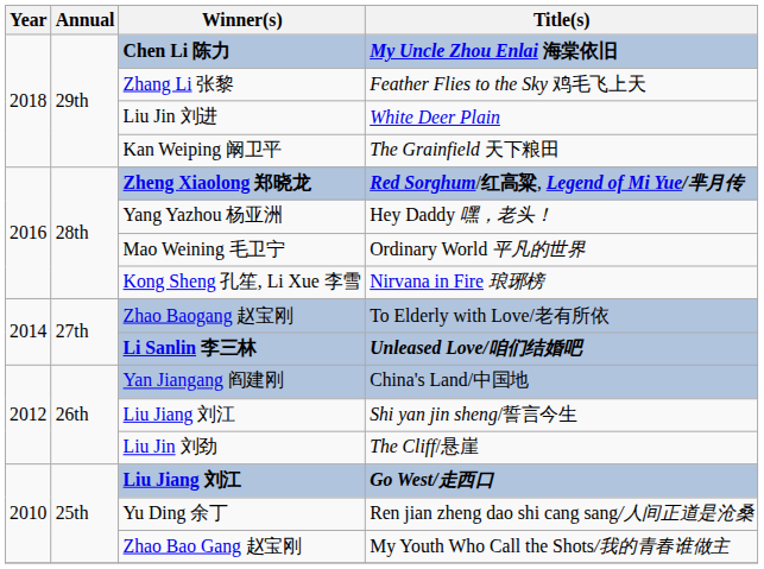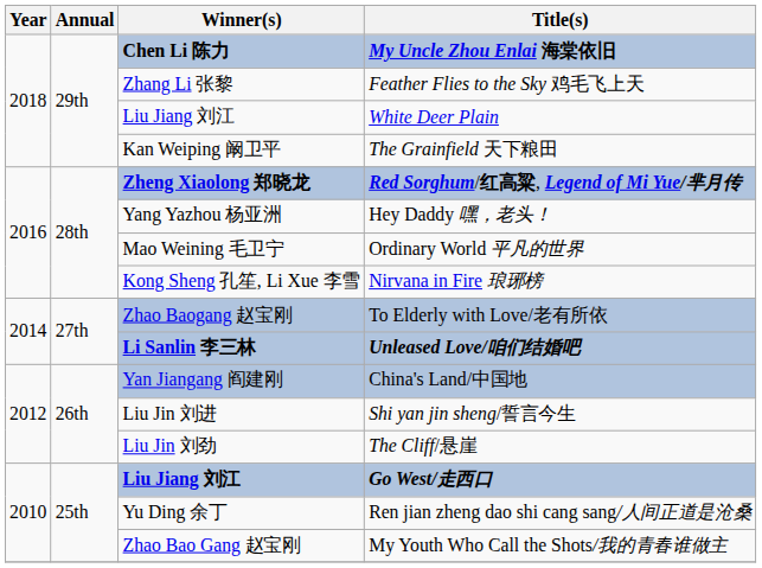 <table class="wikitable">
 <tr>
 <th>Year</th>
 <th>Annual</th>
 <th>Winner(s)</th>
 <th>Title(s)</th>
 </tr>
 <tr>
 <td rowspan=4>2018</td>
 <td rowspan=4>29th</td>
 <td style="background:#B0C4DE;"><strong>Chen Li 陈力</strong></td>
 <td style="background:#B0C4DE;"><strong><em><a href='#'>My Uncle Zhou Enlai</a></em></strong> <strong>海棠依旧</strong></td>
 </tr>
 <tr>
 <td><a href='#'>Zhang Li</a> 张黎</td>
 <td><em>Feather Flies to the Sky</em> 鸡毛飞上天</td>
 </tr>
 <tr>
-<td>Liu Jin 刘进</td>
+<td><a href='#'>Liu Jiang</a> 刘江</td>
 <td><em><a href='#'>White Deer Plain</a></em></td>
 </tr>
 <tr>
 <td>Kan Weiping 阚卫平</td>
 <td><em>The Grainfield</em> 天下粮田</td>
 </tr>
 <tr>
 <td rowspan=4>2016</td>
 <td rowspan=4>28th</td>
 <td style="background:#B0C4DE;"><strong><a href='#'>Zheng Xiaolong</a> 郑晓龙</strong></td>
 <td style="background:#B0C4DE;"><strong><em><a href='#'> Red Sorghum</a></em></strong>/<strong>红高粱</strong>, <strong><em><a href='#'>Legend of Mi Yue</a><em>/芈月传<strong></td>
 </tr>
 <tr>
 <td>Yang Yazhou 杨亚洲</td>
 <td></em>Hey Daddy<em> 嘿，老头！</td>
 </tr>
 <tr>
 <td>Mao Weining 毛卫宁</td>
 <td></em>Ordinary World<em> 平凡的世界</td>
 </tr>
 <tr>
 <td><a href='#'>Kong Sheng</a> 孔笙, Li Xue 李雪</td>
 <td></em><a href='#'>Nirvana in Fire</a><em> 琅琊榜</td>
 </tr>
 <tr>
 <td rowspan="2" style="text-align:center;">2014</td>
 <td rowspan="2">27th</td>
 <td style="background:#B0C4DE;"></strong><a href='#'>Zhao Baogang</a> 赵宝刚<strong></td>
 <td style="background:#B0C4DE;"></em></strong>To Elderly with Love</em>/老有所依</strong></td>
 </tr>
 <tr>
 <td style="background:#B0C4DE;"><strong><a href='#'>Li Sanlin</a> 李三林</strong></td>
 <td style="background:#B0C4DE;"><strong><em>Unleased Love<em>/咱们结婚吧<strong></td>
 </tr>
 <tr>
 <td rowspan="3" style="text-align:center;">2012</td>
 <td rowspan="3">26th</td>
 <td style="background:#B0C4DE;"></strong><a href='#'>Yan Jiangang</a> 阎建刚<strong></td>
 <td style="background:#B0C4DE;"></em></strong>China's Land</em>/中国地</strong></td>
 </tr>
 <tr>
-<td><a href='#'>Liu Jiang</a> 刘江</td>
+<td>Liu Jin 刘进</td>
 <td><em>Shi yan jin sheng</em>/誓言今生</td>
 </tr>
 <tr>
 <td><a href='#'>Liu Jin</a> 刘劲</td>
 <td><em>The Cliff</em>/悬崖</td>
 </tr>
 <tr>
 <td rowspan="3" style="text-align:center;">2010</td>
 <td rowspan="3">25th</td>
 <td style="background:#B0C4DE;"><strong><a href='#'>Liu Jiang</a> 刘江</strong></td>
 <td style="background:#B0C4DE;"><strong><em>Go West<em>/走西口<strong></td>
 </tr>
 <tr>
 <td>Yu Ding 余丁</td>
 <td></em>Ren jian zheng dao shi cang sang<em>/人间正道是沧桑</td>
 </tr>
 <tr>
 <td><a href='#'>Zhao Bao Gang</a> 赵宝刚</td>
 <td></em>My Youth Who Call the Shots<em>/我的青春谁做主</td>
 </tr>
 <tr>
 </tr>
 </table>
